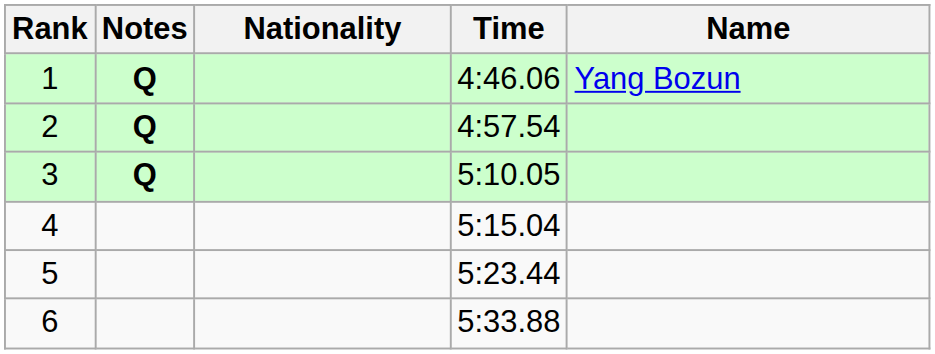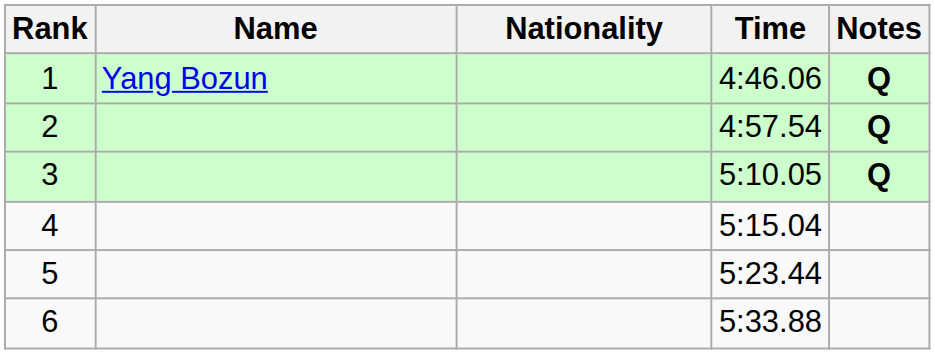 <table class="wikitable sortable" style="text-align:center">
 <tr>
 <th>Rank</th>
-<th>Notes</th>
+<th style="width:180px">Name</th>
 <th style="width:125px">Nationality</th>
 <th>Time</th>
-<th style="width:180px">Name</th>
+<th>Notes</th>
 </tr>
 <tr style="background:#cfc;">
 <td>1</td>
-<td><strong>Q</strong></td>
+<td style="text-align:left;"><a href='#'>Yang Bozun</a></td>
 <td style="text-align:left;"></td>
 <td>4:46.06</td>
-<td style="text-align:left;"><a href='#'>Yang Bozun</a></td>
+<td><strong>Q</strong></td>
 </tr>
 <tr style="background:#cfc;">
 <td>2</td>
-<td><strong>Q</strong></td>
+<td style="text-align:left;"></td>
 <td style="text-align:left;"></td>
 <td>4:57.54</td>
-<td style="text-align:left;"></td>
+<td><strong>Q</strong></td>
 </tr>
 <tr style="background:#cfc;">
 <td>3</td>
-<td><strong>Q</strong></td>
+<td style="text-align:left;"></td>
 <td style="text-align:left;"></td>
 <td>5:10.05</td>
-<td style="text-align:left;"></td>
+<td><strong>Q</strong></td>
 </tr>
 <tr>
 <td>4</td>
-<td></td>
+<td style="text-align:left;"></td>
 <td style="text-align:left;"></td>
 <td>5:15.04</td>
-<td style="text-align:left;"></td>
+<td></td>
 </tr>
 <tr>
 <td>5</td>
-<td></td>
+<td style="text-align:left;"></td>
 <td style="text-align:left;"></td>
 <td>5:23.44</td>
-<td style="text-align:left;"></td>
+<td></td>
 </tr>
 <tr>
 <td>6</td>
-<td></td>
+<td style="text-align:left;"></td>
 <td style="text-align:left;"></td>
 <td>5:33.88</td>
-<td style="text-align:left;"></td>
+<td></td>
 </tr>
 </table>
